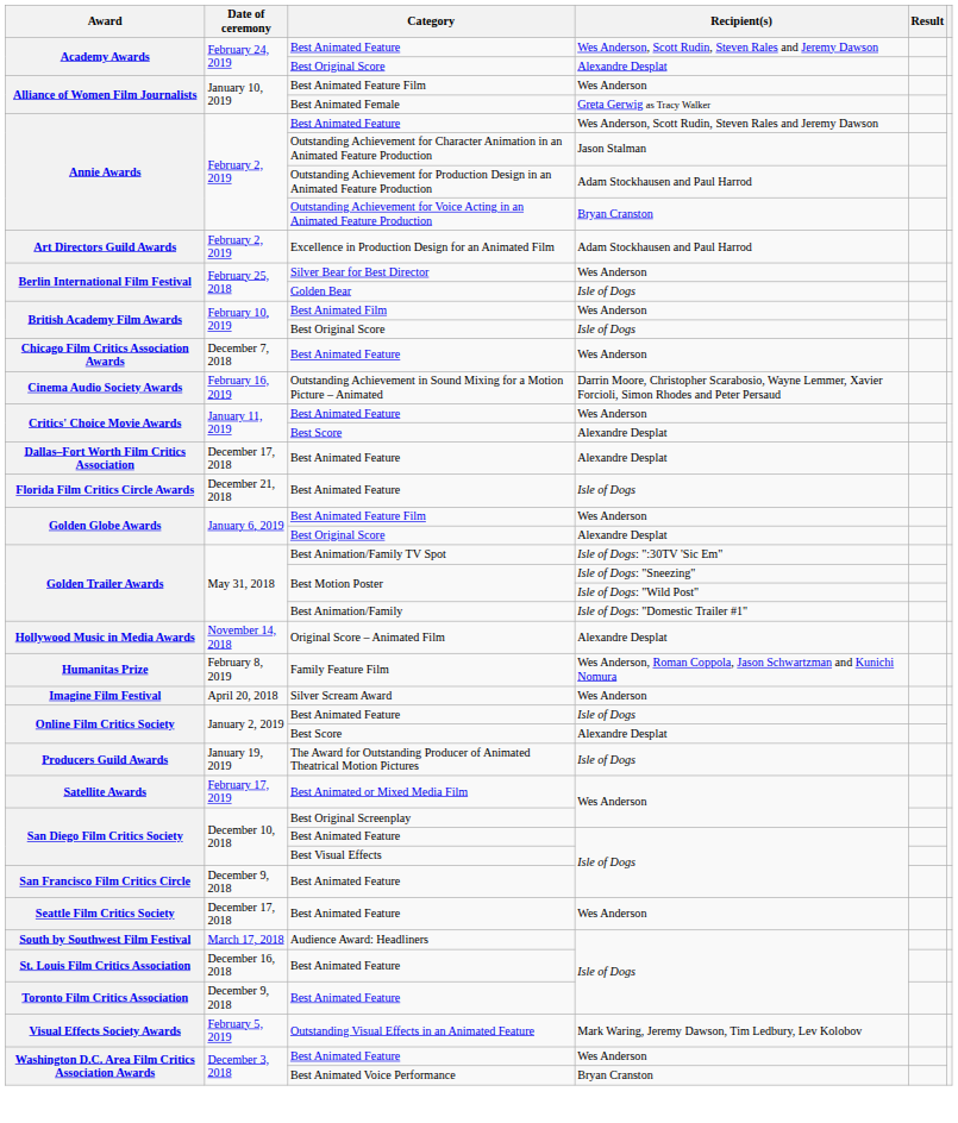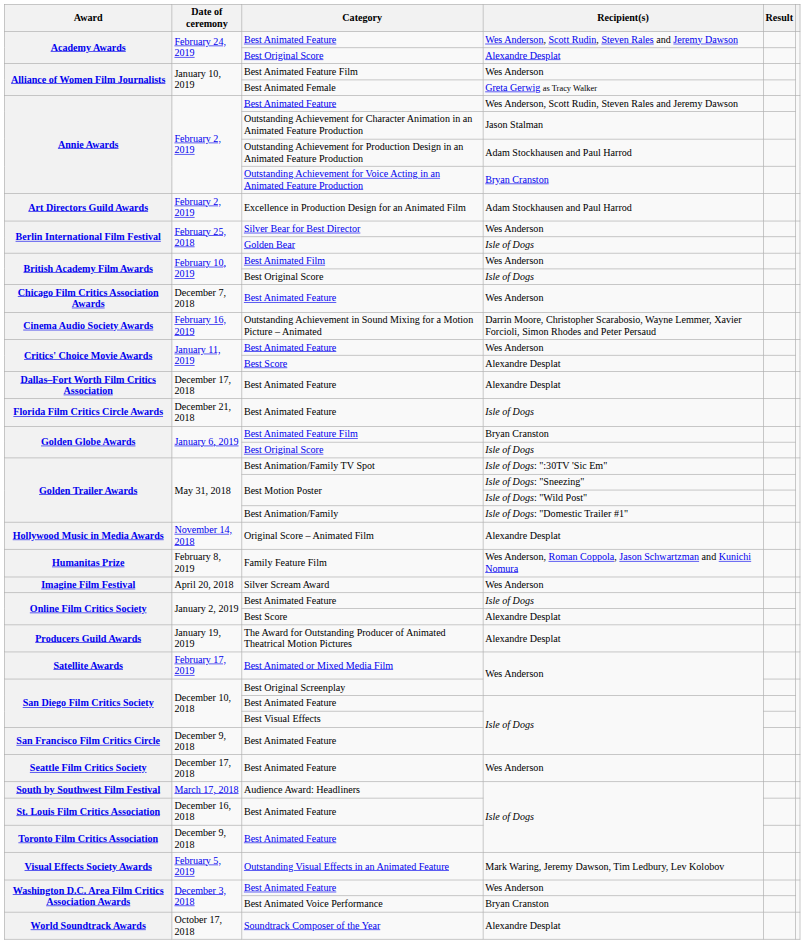 <table class="wikitable sortable plainrowheaders" style="width: 100%;">
 <tr>
 <th scope="col">Award</th>
 <th scope="col">Date of ceremony</th>
 <th scope="col">Category</th>
 <th scope="col">Recipient(s)</th>
 <th scope="col">Result</th>
 <th scope="col" class="unsortable"></th>
 </tr>
 <tr>
 <th rowspan="2" scope="row"><a href='#'>Academy Awards</a></th>
 <td rowspan="2"><a href='#'>February 24, 2019</a></td>
 <td><a href='#'>Best Animated Feature</a></td>
 <td><a href='#'>Wes Anderson</a>, <a href='#'>Scott Rudin</a>, <a href='#'>Steven Rales</a> and <a href='#'>Jeremy Dawson</a></td>
 <td></td>
 <td rowspan="2" style="text-align:center;"></td>
 </tr>
 <tr>
 <td><a href='#'>Best Original Score</a></td>
 <td><a href='#'>Alexandre Desplat</a></td>
 <td></td>
 </tr>
 <tr>
 <th scope="row"  rowspan="2"><a href='#'>Alliance of Women Film Journalists</a></th>
 <td rowspan="2">January 10, 2019</td>
 <td>Best Animated Feature Film</td>
 <td>Wes Anderson</td>
 <td></td>
 <td rowspan="2" style="text-align:center;"></td>
 </tr>
 <tr>
 <td>Best Animated Female</td>
 <td><a href='#'>Greta Gerwig</a> <small>as Tracy Walker</small></td>
 <td></td>
 </tr>
 <tr>
 <th scope="row" rowspan="4"><a href='#'>Annie Awards</a></th>
 <td rowspan="4"><a href='#'>February 2, 2019</a></td>
 <td><a href='#'>Best Animated Feature</a></td>
 <td>Wes Anderson, Scott Rudin, Steven Rales and Jeremy Dawson</td>
 <td></td>
 <td rowspan="4" style="text-align:center;"></td>
 </tr>
 <tr>
 <td>Outstanding Achievement for Character Animation in an Animated Feature Production</td>
 <td>Jason Stalman</td>
 <td></td>
 </tr>
 <tr>
 <td>Outstanding Achievement for Production Design in an Animated Feature Production</td>
 <td>Adam Stockhausen and Paul Harrod</td>
 <td></td>
 </tr>
 <tr>
 <td><a href='#'>Outstanding Achievement for Voice Acting in an Animated Feature Production</a></td>
 <td><a href='#'>Bryan Cranston</a></td>
 <td></td>
 </tr>
 <tr>
 <th scope="row"><a href='#'>Art Directors Guild Awards</a></th>
 <td><a href='#'>February 2, 2019</a></td>
 <td>Excellence in Production Design for an Animated Film</td>
 <td>Adam Stockhausen and Paul Harrod</td>
 <td></td>
 <td style="text-align:center;"></td>
 </tr>
 <tr>
 <th scope="row"  rowspan="2"><a href='#'>Berlin International Film Festival</a></th>
 <td rowspan="2"><a href='#'>February 25, 2018</a></td>
 <td><a href='#'>Silver Bear for Best Director</a></td>
 <td>Wes Anderson</td>
 <td></td>
 <td style="text-align:center;" rowspan="2"><br></td>
 </tr>
 <tr>
 <td><a href='#'>Golden Bear</a></td>
 <td><em>Isle of Dogs</em></td>
 <td></td>
 </tr>
 <tr>
 <th scope="row" rowspan="2"><a href='#'>British Academy Film Awards</a></th>
 <td rowspan="2"><a href='#'>February 10, 2019</a></td>
 <td><a href='#'>Best Animated Film</a></td>
 <td>Wes Anderson</td>
 <td></td>
 <td rowspan="2" style="text-align:center;"></td>
 </tr>
 <tr>
 <td>Best Original Score</td>
 <td><em>Isle of Dogs</em></td>
 <td></td>
 </tr>
 <tr>
 <th scope="row"><a href='#'>Chicago Film Critics Association Awards</a></th>
 <td>December 7, 2018</td>
 <td><a href='#'>Best Animated Feature</a></td>
 <td>Wes Anderson</td>
 <td></td>
 <td style="text-align:center;"></td>
 </tr>
 <tr>
 <th scope="row"><a href='#'>Cinema Audio Society Awards</a></th>
 <td><a href='#'>February 16, 2019</a></td>
 <td>Outstanding Achievement in Sound Mixing for a Motion Picture – Animated</td>
 <td>Darrin Moore, Christopher Scarabosio, Wayne Lemmer, Xavier Forcioli, Simon Rhodes and Peter Persaud</td>
 <td></td>
 <td style="text-align:center;"></td>
 </tr>
 <tr>
 <th scope="row" rowspan="2"><a href='#'>Critics' Choice Movie Awards</a></th>
 <td rowspan="2"><a href='#'>January 11, 2019</a></td>
 <td><a href='#'>Best Animated Feature</a></td>
 <td>Wes Anderson</td>
 <td></td>
 <td rowspan="2" style="text-align:center;"></td>
 </tr>
 <tr>
 <td><a href='#'>Best Score</a></td>
 <td>Alexandre Desplat</td>
 <td></td>
 </tr>
 <tr>
 <th scope="row"><a href='#'>Dallas–Fort Worth Film Critics Association</a></th>
 <td>December 17, 2018</td>
 <td>Best Animated Feature</td>
 <td>Alexandre Desplat</td>
 <td></td>
 <td style="text-align:center;"></td>
 </tr>
 <tr>
 <th scope="row"><a href='#'>Florida Film Critics Circle Awards</a></th>
 <td>December 21, 2018</td>
 <td>Best Animated Feature</td>
 <td><em>Isle of Dogs</em></td>
 <td></td>
 <td style="text-align:center;"></td>
 </tr>
 <tr>
 <th scope="row" rowspan="2"><a href='#'>Golden Globe Awards</a></th>
 <td rowspan="2"><a href='#'>January 6, 2019</a></td>
 <td><a href='#'>Best Animated Feature Film</a></td>
-<td>Wes Anderson</td>
+<td>Bryan Cranston</td>
 <td></td>
 <td rowspan="2" style="text-align:center;"></td>
 </tr>
 <tr>
 <td><a href='#'>Best Original Score</a></td>
-<td>Alexandre Desplat</td>
+<td><em>Isle of Dogs</em></td>
 <td></td>
 </tr>
 <tr>
 <th scope="row" rowspan="4"><a href='#'>Golden Trailer Awards</a></th>
 <td rowspan="4">May 31, 2018</td>
 <td>Best Animation/Family TV Spot</td>
 <td><em>Isle of Dogs</em>: ":30TV 'Sic Em"</td>
 <td></td>
 <td rowspan="4" style="text-align:center;"><br></td>
 </tr>
 <tr>
 <td rowspan="2">Best Motion Poster</td>
 <td><em>Isle of Dogs</em>: "Sneezing"</td>
 <td></td>
 </tr>
 <tr>
 <td><em>Isle of Dogs</em>: "Wild Post"</td>
 <td></td>
 </tr>
 <tr>
 <td>Best Animation/Family</td>
 <td><em>Isle of Dogs</em>: "Domestic Trailer #1"</td>
 <td></td>
 </tr>
 <tr>
 <th scope="row"><a href='#'>Hollywood Music in Media Awards</a></th>
 <td><a href='#'>November 14, 2018</a></td>
 <td>Original Score – Animated Film</td>
 <td>Alexandre Desplat</td>
 <td></td>
 <td style="text-align:center;"></td>
 </tr>
 <tr>
 <th scope="row"><a href='#'>Humanitas Prize</a></th>
 <td>February 8, 2019</td>
 <td>Family Feature Film</td>
 <td>Wes Anderson, <a href='#'>Roman Coppola</a>, <a href='#'>Jason Schwartzman</a> and <a href='#'>Kunichi Nomura</a></td>
 <td></td>
 <td style="text-align:center;"></td>
 </tr>
 <tr>
 <th scope="row"><a href='#'>Imagine Film Festival</a></th>
 <td>April 20, 2018</td>
 <td>Silver Scream Award</td>
 <td>Wes Anderson</td>
 <td></td>
 <td style="text-align:center;"></td>
 </tr>
 <tr>
 <th scope="row" rowspan="2"><a href='#'>Online Film Critics Society</a></th>
 <td rowspan="2">January 2, 2019</td>
 <td>Best Animated Feature</td>
 <td><em>Isle of Dogs</em></td>
 <td></td>
 <td rowspan="2" style="text-align:center;"></td>
 </tr>
 <tr>
 <td>Best Score</td>
 <td>Alexandre Desplat</td>
 <td></td>
 </tr>
 <tr>
 <th scope="row"><a href='#'>Producers Guild Awards</a></th>
 <td>January 19, 2019</td>
 <td>The Award for Outstanding Producer of Animated Theatrical Motion Pictures</td>
-<td><em>Isle of Dogs</em></td>
+<td>Alexandre Desplat</td>
 <td></td>
 <td style="text-align:center;"></td>
 </tr>
 <tr>
 <th scope="row"><a href='#'>Satellite Awards</a></th>
 <td><a href='#'>February 17, 2019</a></td>
 <td><a href='#'>Best Animated or Mixed Media Film</a></td>
 <td rowspan="2">Wes Anderson</td>
 <td></td>
 <td style="text-align:center;"></td>
 </tr>
 <tr>
 <th scope="row" rowspan="3"><a href='#'>San Diego Film Critics Society</a></th>
 <td rowspan="3">December 10, 2018</td>
 <td>Best Original Screenplay</td>
 <td></td>
 <td rowspan="3" style="text-align:center;"></td>
 </tr>
 <tr>
 <td>Best Animated Feature</td>
 <td rowspan="3"><em>Isle of Dogs</em></td>
 <td></td>
 </tr>
 <tr>
 <td>Best Visual Effects</td>
 <td></td>
 </tr>
 <tr>
 <th scope="row"><a href='#'>San Francisco Film Critics Circle</a></th>
 <td>December 9, 2018</td>
 <td>Best Animated Feature</td>
 <td></td>
 <td style="text-align:center;"></td>
 </tr>
 <tr>
 <th scope="row"><a href='#'>Seattle Film Critics Society</a></th>
 <td>December 17, 2018</td>
 <td>Best Animated Feature</td>
 <td>Wes Anderson</td>
 <td></td>
 <td style="text-align:center;"></td>
 </tr>
 <tr>
 <th scope="row"><a href='#'>South by Southwest Film Festival</a></th>
 <td><a href='#'>March 17, 2018</a></td>
 <td>Audience Award: Headliners</td>
 <td rowspan="3"><em>Isle of Dogs</em></td>
 <td></td>
 <td style="text-align:center;"></td>
 </tr>
 <tr>
 <th scope="row"><a href='#'>St. Louis Film Critics Association</a></th>
 <td>December 16, 2018</td>
 <td>Best Animated Feature</td>
 <td></td>
 <td style="text-align:center;"></td>
 </tr>
 <tr>
 <th scope="row"><a href='#'>Toronto Film Critics Association</a></th>
 <td>December 9, 2018</td>
 <td><a href='#'>Best Animated Feature</a></td>
 <td></td>
 <td style="text-align:center;"></td>
 </tr>
 <tr>
 <th scope="row"><a href='#'>Visual Effects Society Awards</a></th>
 <td><a href='#'>February 5, 2019</a></td>
 <td><a href='#'>Outstanding Visual Effects in an Animated Feature</a></td>
 <td>Mark Waring, Jeremy Dawson, Tim Ledbury, Lev Kolobov</td>
 <td></td>
 <td style="text-align:center;"></td>
 </tr>
 <tr>
 <th scope="row" rowspan="2"><a href='#'>Washington D.C. Area Film Critics Association Awards</a></th>
 <td rowspan="2"><a href='#'>December 3, 2018</a></td>
 <td><a href='#'>Best Animated Feature</a></td>
 <td>Wes Anderson</td>
 <td></td>
 <td rowspan="2" style="text-align:center;"></td>
 </tr>
 <tr>
 <td>Best Animated Voice Performance</td>
 <td>Bryan Cranston</td>
 <td></td>
 </tr>
+<tr>
+<th scope="row"><a href='#'>World Soundtrack Awards</a></th>
+<td>October 17, 2018</td>
+<td><a href='#'>Soundtrack Composer of the Year</a></td>
+<td>Alexandre Desplat</td>
+<td></td>
+<td style="text-align:center;"></td>
+</tr>
 </table>
